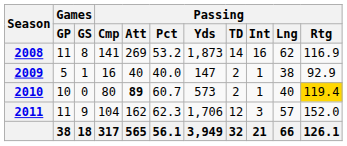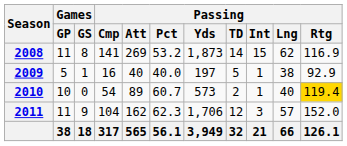 <table class="wikitable" style="text-align:center;">
 <tr>
 <th rowspan="2">Season</th>
 <th colspan="2">Games</th>
 <th colspan="8">Passing</th>
 </tr>
 <tr>
 <th>GP</th>
 <th>GS</th>
 <th>Cmp</th>
 <th>Att</th>
 <th>Pct</th>
 <th>Yds</th>
 <th>TD</th>
 <th>Int</th>
 <th>Lng</th>
 <th>Rtg</th>
 </tr>
 <tr>
 <th><a href='#'>2008</a></th>
 <td>11</td>
 <td>8</td>
 <td>141</td>
 <td>269</td>
 <td>53.2</td>
 <td>1,873</td>
 <td>14</td>
-<td>16</td>
+<td>15</td>
 <td>62</td>
 <td>116.9</td>
 </tr>
 <tr>
 <th><a href='#'>2009</a></th>
 <td>5</td>
 <td>1</td>
 <td>16</td>
 <td>40</td>
 <td>40.0</td>
-<td>147</td>
-<td>2</td>
+<td>197</td>
+<td>5</td>
 <td>1</td>
 <td>38</td>
 <td>92.9</td>
 </tr>
 <tr>
 <th><a href='#'>2010</a></th>
 <td>10</td>
 <td>0</td>
-<td>80</td>
-<td><strong>89</strong></td>
+<td>54</td>
+<td>89</td>
 <td>60.7</td>
 <td>573</td>
 <td>2</td>
 <td>1</td>
 <td>40</td>
 <td style="background: gold;">119.4</td>
 </tr>
 <tr>
 <th><a href='#'>2011</a></th>
 <td>11</td>
 <td>9</td>
 <td>104</td>
 <td>162</td>
 <td>62.3</td>
 <td>1,706</td>
 <td>12</td>
 <td>3</td>
 <td>57</td>
 <td>152.0</td>
 </tr>
 <tr>
 <th></th>
 <th>38</th>
 <th>18</th>
 <th>317</th>
 <th>565</th>
 <th>56.1</th>
 <th>3,949</th>
 <th>32</th>
 <th>21</th>
 <th>66</th>
 <th>126.1</th>
 </tr>
 </table>
